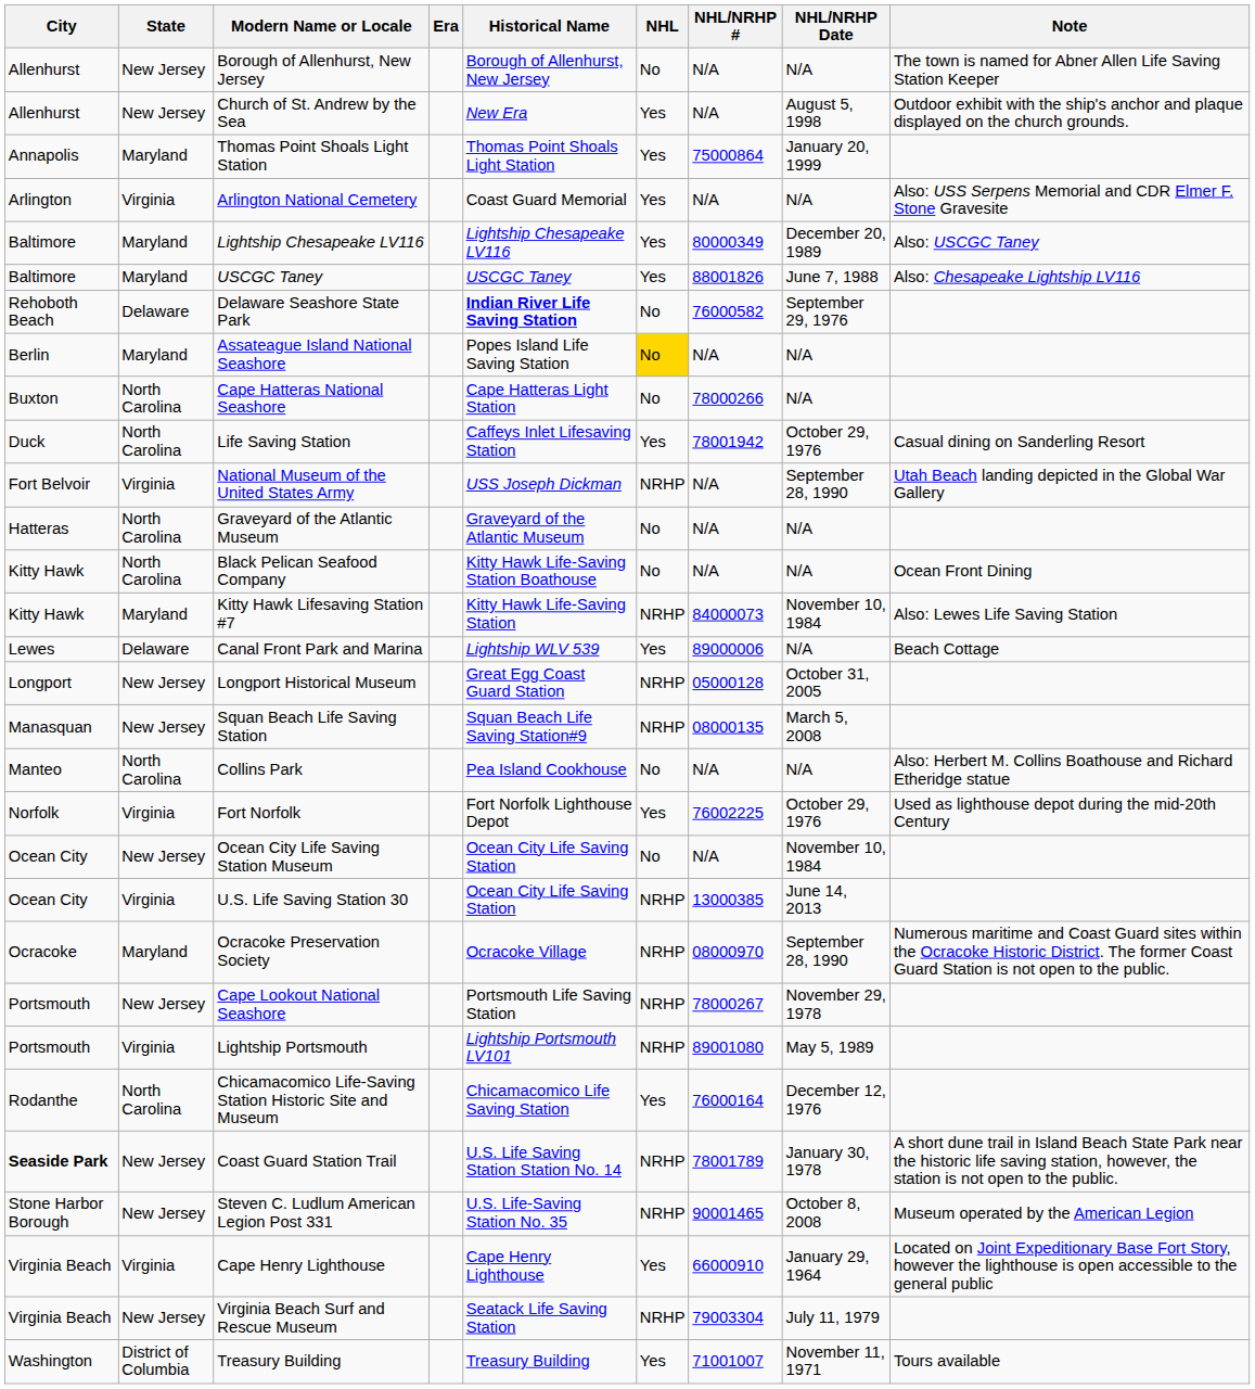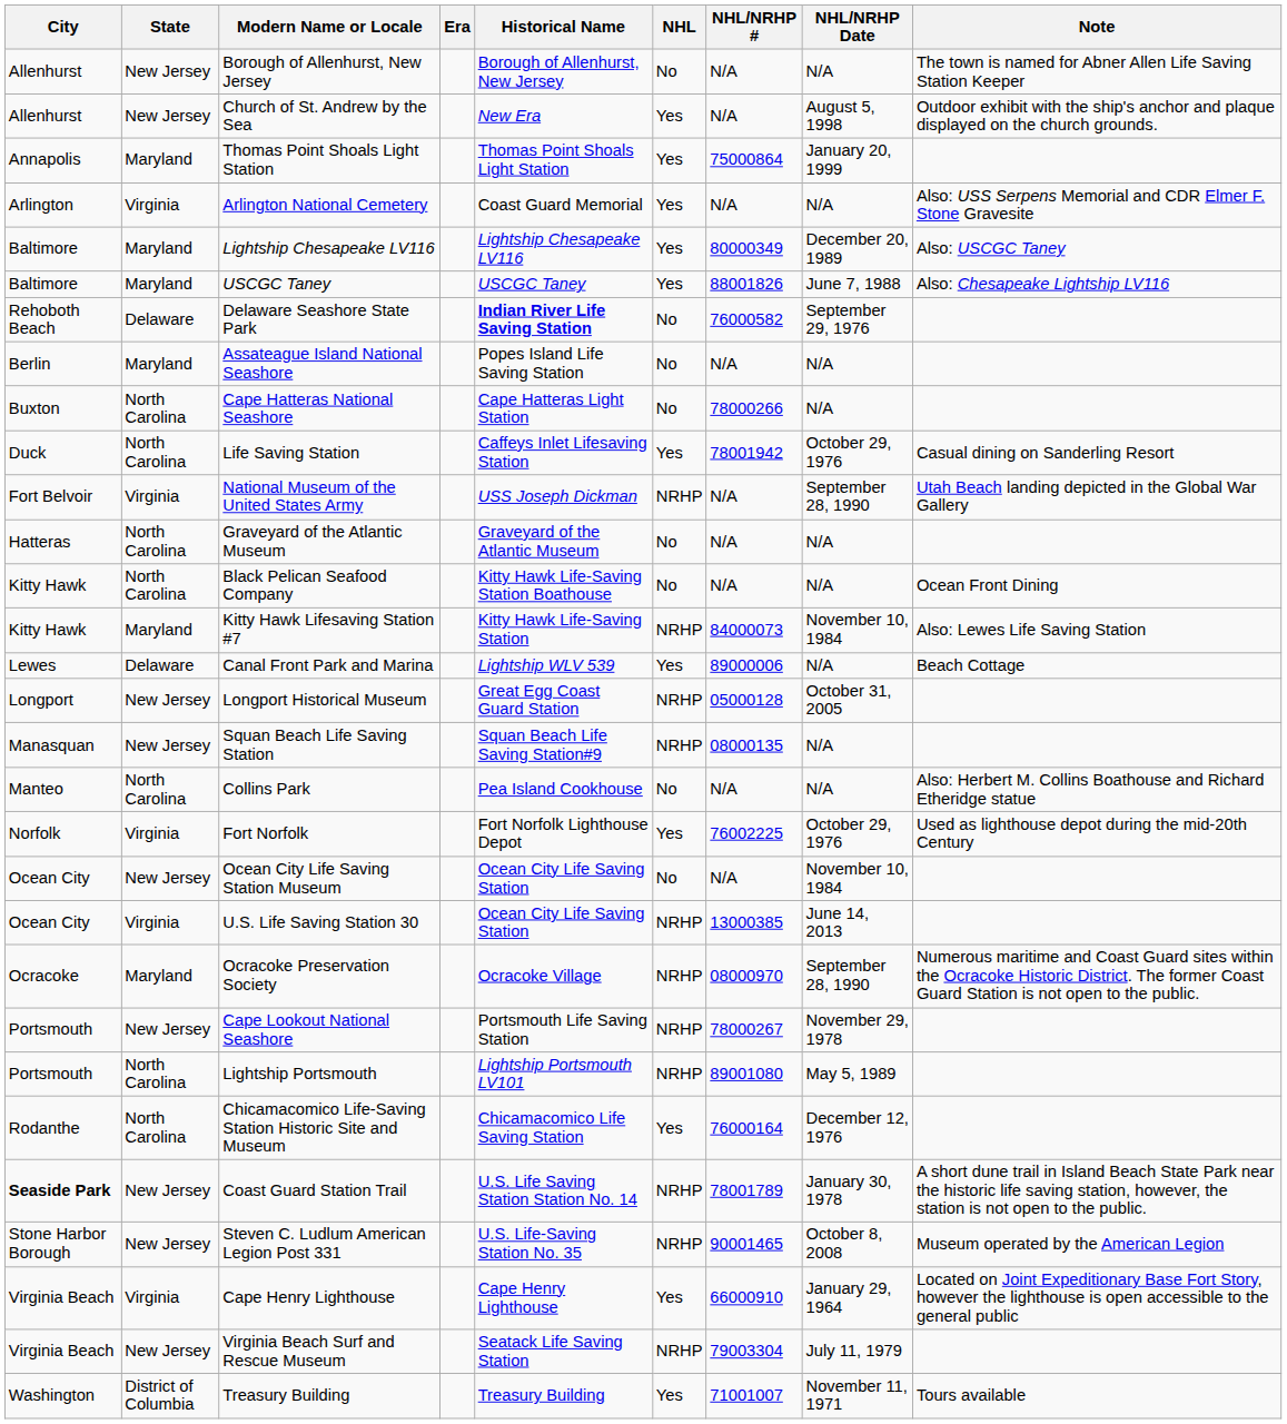 <table class="wikitable sortable">
 <tr>
 <th>City</th>
 <th>State</th>
 <th>Modern Name or Locale</th>
 <th>Era</th>
 <th>Historical Name</th>
 <th>NHL</th>
 <th>NHL/NRHP #</th>
 <th>NHL/NRHP Date</th>
 <th>Note</th>
 </tr>
 <tr>
 <td>Allenhurst</td>
 <td>New Jersey</td>
 <td>Borough of Allenhurst, New Jersey</td>
 <td></td>
 <td><a href='#'>Borough of Allenhurst, New Jersey</a></td>
 <td>No</td>
 <td>N/A</td>
 <td>N/A</td>
 <td>The town is named for Abner Allen Life Saving Station Keeper</td>
 </tr>
 <tr>
 <td>Allenhurst</td>
 <td>New Jersey</td>
 <td>Church of St. Andrew by the Sea</td>
 <td></td>
 <td><a href='#'><em>New Era</em></a></td>
 <td>Yes</td>
 <td>N/A</td>
 <td>August 5, 1998</td>
 <td>Outdoor exhibit with the ship's anchor and plaque displayed on the church grounds.</td>
 </tr>
 <tr>
 <td>Annapolis</td>
 <td>Maryland</td>
 <td>Thomas Point Shoals Light Station</td>
 <td></td>
 <td><a href='#'>Thomas Point Shoals Light Station</a></td>
 <td>Yes</td>
 <td><a href='#'>75000864</a></td>
 <td>January 20, 1999</td>
 <td></td>
 </tr>
 <tr>
 <td>Arlington</td>
 <td>Virginia</td>
 <td><a href='#'>Arlington National Cemetery</a></td>
 <td></td>
 <td>Coast Guard Memorial</td>
 <td>Yes</td>
 <td>N/A</td>
 <td>N/A</td>
 <td>Also: <em>USS Serpens</em> Memorial and CDR <a href='#'>Elmer F. Stone</a> Gravesite</td>
 </tr>
 <tr>
 <td>Baltimore</td>
 <td>Maryland</td>
 <td><em>Lightship Chesapeake LV116</em></td>
 <td></td>
 <td><a href='#'><em>Lightship Chesapeake LV116</em></a></td>
 <td>Yes</td>
 <td><a href='#'>80000349</a></td>
 <td>December 20, 1989</td>
 <td>Also: <a href='#'><em>USCGC Taney</em></a></td>
 </tr>
 <tr>
 <td>Baltimore</td>
 <td>Maryland</td>
 <td><em>USCGC Taney</em></td>
 <td></td>
 <td><a href='#'><em>USCGC Taney</em></a></td>
 <td>Yes</td>
 <td><a href='#'>88001826</a></td>
 <td>June 7, 1988</td>
 <td>Also: <a href='#'><em>Chesapeake Lightship LV116</em></a></td>
 </tr>
 <tr>
 <td>Rehoboth Beach</td>
 <td>Delaware</td>
 <td>Delaware Seashore State Park</td>
 <td></td>
 <td><strong><a href='#'>Indian River Life Saving Station</a></strong></td>
 <td>No</td>
 <td><a href='#'>76000582</a></td>
 <td>September 29, 1976</td>
 <td></td>
 </tr>
 <tr>
 <td>Berlin</td>
 <td>Maryland</td>
 <td><a href='#'>Assateague Island National Seashore</a></td>
 <td></td>
 <td>Popes Island Life Saving Station</td>
-<td style="background: gold;">No</td>
+<td>No</td>
 <td>N/A</td>
 <td>N/A</td>
 <td></td>
 </tr>
 <tr>
 <td>Buxton</td>
 <td>North Carolina</td>
 <td><a href='#'>Cape Hatteras National Seashore</a></td>
 <td></td>
 <td><a href='#'>Cape Hatteras Light Station</a></td>
 <td>No</td>
 <td><a href='#'>78000266</a></td>
 <td>N/A</td>
 <td></td>
 </tr>
 <tr>
 <td>Duck</td>
 <td>North Carolina</td>
 <td>Life Saving Station</td>
 <td></td>
 <td><a href='#'>Caffeys Inlet Lifesaving Station</a></td>
 <td>Yes</td>
 <td><a href='#'>78001942</a></td>
 <td>October 29, 1976</td>
 <td>Casual dining on Sanderling Resort</td>
 </tr>
 <tr>
 <td>Fort Belvoir</td>
 <td>Virginia</td>
 <td><a href='#'>National Museum of the United States Army</a></td>
 <td></td>
 <td><a href='#'><em>USS Joseph Dickman</em></a></td>
 <td>NRHP</td>
 <td>N/A</td>
 <td>September 28, 1990</td>
 <td><a href='#'>Utah Beach</a> landing depicted in the Global War Gallery</td>
 </tr>
 <tr>
 <td>Hatteras</td>
 <td>North Carolina</td>
 <td>Graveyard of the Atlantic Museum</td>
 <td></td>
 <td><a href='#'>Graveyard of the Atlantic Museum</a></td>
 <td>No</td>
 <td>N/A</td>
 <td>N/A</td>
 <td></td>
 </tr>
 <tr>
 <td>Kitty Hawk</td>
 <td>North Carolina</td>
 <td>Black Pelican Seafood Company</td>
 <td></td>
 <td><a href='#'>Kitty Hawk Life-Saving Station Boathouse</a></td>
 <td>No</td>
 <td>N/A</td>
 <td>N/A</td>
 <td>Ocean Front Dining</td>
 </tr>
 <tr>
 <td>Kitty Hawk</td>
 <td>Maryland</td>
 <td>Kitty Hawk Lifesaving Station #7</td>
 <td></td>
 <td><a href='#'>Kitty Hawk Life-Saving Station</a></td>
 <td>NRHP</td>
 <td><a href='#'>84000073</a></td>
 <td>November 10, 1984</td>
 <td>Also: Lewes Life Saving Station</td>
 </tr>
 <tr>
 <td>Lewes</td>
 <td>Delaware</td>
 <td>Canal Front Park and Marina</td>
 <td></td>
 <td><a href='#'><em>Lightship WLV 539</em></a></td>
 <td>Yes</td>
 <td><a href='#'>89000006</a></td>
 <td>N/A</td>
 <td>Beach Cottage</td>
 </tr>
 <tr>
 <td>Longport</td>
 <td>New Jersey</td>
 <td>Longport Historical Museum</td>
 <td></td>
 <td><a href='#'>Great Egg Coast Guard Station</a></td>
 <td>NRHP</td>
 <td><a href='#'>05000128</a></td>
 <td>October 31, 2005</td>
 <td></td>
 </tr>
 <tr>
 <td>Manasquan</td>
 <td>New Jersey</td>
 <td>Squan Beach Life Saving Station</td>
 <td></td>
 <td><a href='#'>Squan Beach Life Saving Station#9</a></td>
 <td>NRHP</td>
 <td><a href='#'>08000135</a></td>
-<td>March 5, 2008</td>
+<td>N/A</td>
 <td></td>
 </tr>
 <tr>
 <td>Manteo</td>
 <td>North Carolina</td>
 <td>Collins Park</td>
 <td></td>
 <td><a href='#'>Pea Island Cookhouse</a></td>
 <td>No</td>
 <td>N/A</td>
 <td>N/A</td>
 <td>Also: Herbert M. Collins Boathouse and Richard Etheridge statue</td>
 </tr>
 <tr>
 <td>Norfolk</td>
 <td>Virginia</td>
 <td>Fort Norfolk</td>
 <td></td>
 <td>Fort Norfolk Lighthouse Depot</td>
 <td>Yes</td>
 <td><a href='#'>76002225</a></td>
 <td>October 29, 1976</td>
 <td>Used as lighthouse depot during the mid-20th Century</td>
 </tr>
 <tr>
 <td>Ocean City</td>
 <td>New Jersey</td>
 <td>Ocean City Life Saving Station Museum</td>
 <td></td>
 <td><a href='#'>Ocean City Life Saving Station</a></td>
 <td>No</td>
 <td>N/A</td>
 <td>November 10, 1984</td>
 <td></td>
 </tr>
 <tr>
 <td>Ocean City</td>
 <td>Virginia</td>
 <td>U.S. Life Saving Station 30</td>
 <td></td>
 <td><a href='#'>Ocean City Life Saving Station</a></td>
 <td>NRHP</td>
 <td><a href='#'>13000385</a></td>
 <td>June 14, 2013</td>
 <td></td>
 </tr>
 <tr>
 <td>Ocracoke</td>
 <td>Maryland</td>
 <td>Ocracoke Preservation Society</td>
 <td></td>
 <td><a href='#'>Ocracoke Village</a></td>
 <td>NRHP</td>
 <td><a href='#'>08000970</a></td>
 <td>September 28, 1990</td>
 <td>Numerous maritime and Coast Guard sites within the <a href='#'>Ocracoke Historic District</a>. The former Coast Guard Station is not open to the public.</td>
 </tr>
 <tr>
 <td>Portsmouth</td>
 <td>New Jersey</td>
 <td><a href='#'>Cape Lookout National Seashore</a></td>
 <td></td>
 <td>Portsmouth Life Saving Station</td>
 <td>NRHP</td>
 <td><a href='#'>78000267</a></td>
 <td>November 29, 1978</td>
 <td></td>
 </tr>
 <tr>
 <td>Portsmouth</td>
-<td>Virginia</td>
+<td>North Carolina</td>
 <td>Lightship Portsmouth</td>
 <td></td>
 <td><a href='#'><em>Lightship Portsmouth LV101</em></a></td>
 <td>NRHP</td>
 <td><a href='#'>89001080</a></td>
 <td>May 5, 1989</td>
 <td></td>
 </tr>
 <tr>
 <td>Rodanthe</td>
 <td>North Carolina</td>
 <td>Chicamacomico Life-Saving Station Historic Site and Museum</td>
 <td></td>
 <td><a href='#'>Chicamacomico Life Saving Station</a></td>
 <td>Yes</td>
 <td><a href='#'>76000164</a></td>
 <td>December 12, 1976</td>
 <td></td>
 </tr>
 <tr>
 <td><strong>Seaside Park</strong></td>
 <td>New Jersey</td>
 <td>Coast Guard Station Trail</td>
 <td></td>
 <td><a href='#'>U.S. Life Saving Station Station No. 14</a></td>
 <td>NRHP</td>
 <td><a href='#'>78001789</a></td>
 <td>January 30, 1978</td>
 <td>A short dune trail in Island Beach State Park near the historic life saving station, however, the station is not open to the public.</td>
 </tr>
 <tr>
 <td>Stone Harbor Borough</td>
 <td>New Jersey</td>
 <td>Steven C. Ludlum American Legion Post 331</td>
 <td></td>
 <td><a href='#'>U.S. Life-Saving Station No. 35</a></td>
 <td>NRHP</td>
 <td><a href='#'>90001465</a></td>
 <td>October 8, 2008</td>
 <td>Museum operated by the <a href='#'>American Legion</a></td>
 </tr>
 <tr>
 <td>Virginia Beach</td>
 <td>Virginia</td>
 <td>Cape Henry Lighthouse</td>
 <td></td>
 <td><a href='#'>Cape Henry Lighthouse</a></td>
 <td>Yes</td>
 <td><a href='#'>66000910</a></td>
 <td>January 29, 1964</td>
 <td>Located on <a href='#'>Joint Expeditionary Base Fort Story</a>, however the lighthouse is open accessible to the general public</td>
 </tr>
 <tr>
 <td>Virginia Beach</td>
 <td>New Jersey</td>
 <td>Virginia Beach Surf and Rescue Museum</td>
 <td></td>
 <td><a href='#'>Seatack Life Saving Station</a></td>
 <td>NRHP</td>
 <td><a href='#'>79003304</a></td>
 <td>July 11, 1979</td>
 <td></td>
 </tr>
 <tr>
 <td>Washington</td>
 <td>District of Columbia</td>
 <td>Treasury Building</td>
 <td></td>
 <td><a href='#'>Treasury Building</a></td>
 <td>Yes</td>
 <td><a href='#'>71001007</a></td>
 <td>November 11, 1971</td>
 <td>Tours available</td>
 </tr>
 </table>
